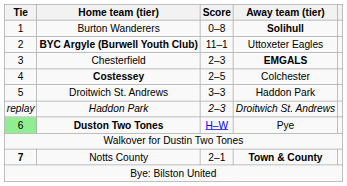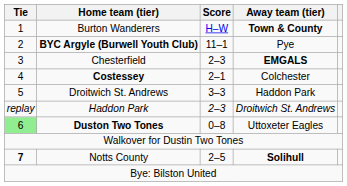 <table class="wikitable" style="text-align:center; font-size:85%">
 <tr>
 <th>Tie</th>
 <th>Home team (tier)</th>
 <th>Score</th>
 <th>Away team (tier)</th>
 <th></th>
 </tr>
 <tr>
 <td align="center">1</td>
 <td>Burton Wanderers</td>
-<td align="center">0–8</td>
-<td><strong>Solihull</strong></td>
+<td align="center"><a href='#'>H–W</a></td>
+<td><strong>Town & County</strong></td>
 <td></td>
 </tr>
 <tr>
 <td align="center">2</td>
 <td><strong>BYC Argyle (Burwell Youth Club)</strong></td>
 <td align="center">11–1</td>
-<td>Uttoxeter Eagles</td>
+<td>Pye</td>
 <td></td>
 </tr>
 <tr>
 <td align="center">3</td>
 <td>Chesterfield</td>
 <td align="center">2–3</td>
 <td><strong>EMGALS</strong></td>
 <td></td>
 </tr>
 <tr>
 <td align="center">4</td>
 <td><strong>Costessey</strong></td>
-<td align="center">2–5</td>
+<td align="center">2–1</td>
 <td>Colchester</td>
 <td></td>
 </tr>
 <tr>
 <td align="center">5</td>
 <td>Droitwich St. Andrews</td>
 <td align="center">3–3 </td>
 <td>Haddon Park</td>
 <td></td>
 </tr>
 <tr>
 <td align="center"><em>replay</em></td>
 <td><em>Haddon Park</em></td>
 <td align="center"><em>2–3</em></td>
 <td><em>Droitwich St. Andrews</em></td>
 <td></td>
 </tr>
 <tr>
 <td align="center" style="background: lightgreen;">6</td>
 <td><strong>Duston Two Tones</strong></td>
-<td align="center"><a href='#'>H–W</a></td>
-<td>Pye</td>
+<td align="center">0–8</td>
+<td>Uttoxeter Eagles</td>
 <td></td>
 </tr>
 <tr>
 <td colspan="5" align="center">Walkover for Dustin Two Tones</td>
 </tr>
 <tr>
 <td align="center"><strong>7</strong></td>
 <td>Notts County</td>
-<td align="center">2–1</td>
-<td><strong>Town & County</strong></td>
+<td align="center">2–5</td>
+<td><strong>Solihull</strong></td>
 <td></td>
 </tr>
 <tr>
 <td colspan="5" align="center">Bye: Bilston United</td>
 </tr>
 </table>
